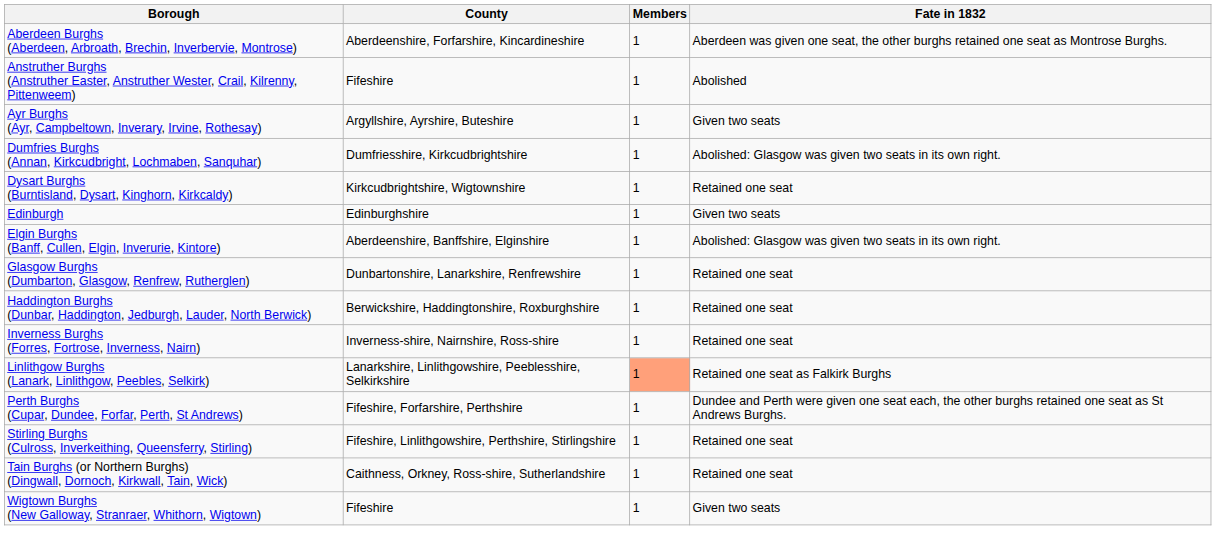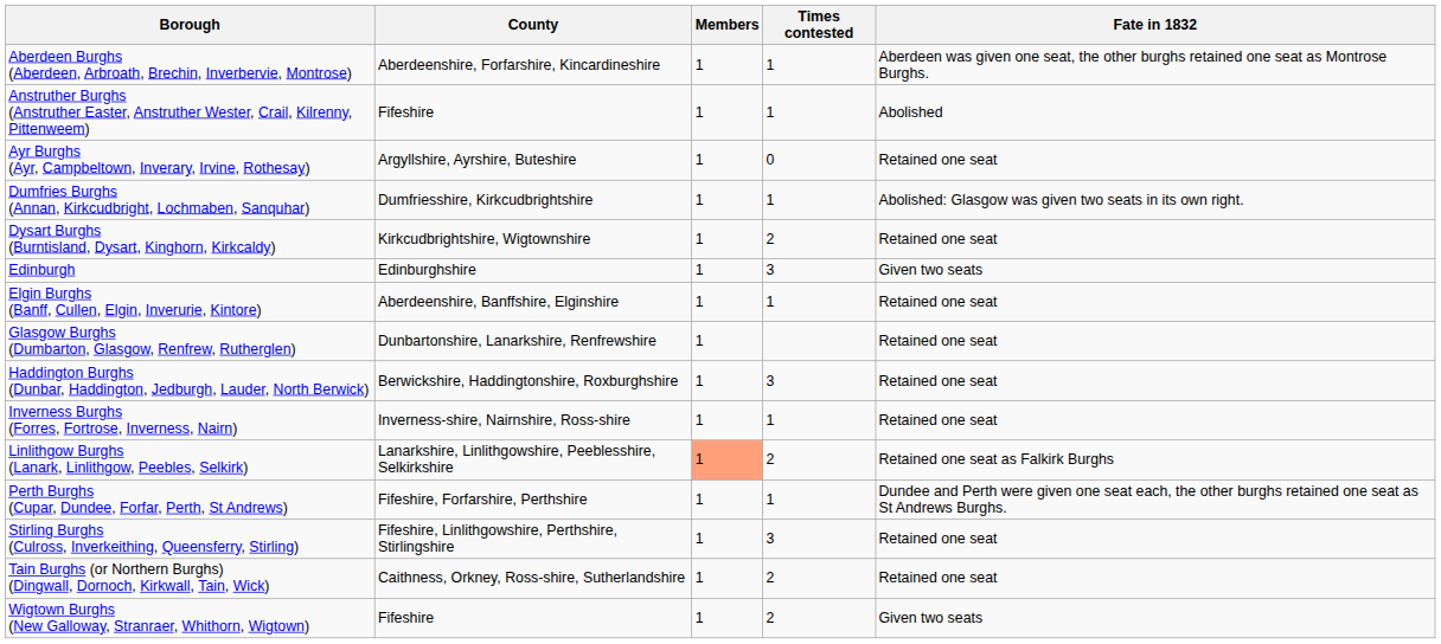 <table class="wikitable sortable">
 <tr>
 <th>Borough</th>
 <th>County</th>
 <th>Members</th>
+<th>Times contested</th>
 <th>Fate in 1832</th>
 </tr>
 <tr>
 <td><a href='#'>Aberdeen Burghs</a><br>(<a href='#'>Aberdeen</a>, <a href='#'>Arbroath</a>, <a href='#'>Brechin</a>, <a href='#'>Inverbervie</a>, <a href='#'>Montrose</a>)</td>
 <td>Aberdeenshire, Forfarshire, Kincardineshire</td>
+<td>1</td>
 <td>1</td>
 <td>Aberdeen was given one seat, the other burghs retained one seat as Montrose Burghs.</td>
 </tr>
 <tr>
 <td><a href='#'>Anstruther Burghs</a><br>(<a href='#'>Anstruther Easter</a>, <a href='#'>Anstruther Wester</a>, <a href='#'>Crail</a>, <a href='#'>Kilrenny</a>, <a href='#'>Pittenweem</a>)</td>
 <td>Fifeshire</td>
 <td>1</td>
+<td>1</td>
 <td>Abolished</td>
 </tr>
 <tr>
 <td><a href='#'>Ayr Burghs</a><br>(<a href='#'>Ayr</a>, <a href='#'>Campbeltown</a>, <a href='#'>Inverary</a>, <a href='#'>Irvine</a>, <a href='#'>Rothesay</a>)</td>
 <td>Argyllshire, Ayrshire, Buteshire</td>
 <td>1</td>
-<td>Given two seats</td>
+<td>0</td>
+<td>Retained one seat</td>
 </tr>
 <tr>
 <td><a href='#'>Dumfries Burghs</a><br>(<a href='#'>Annan</a>, <a href='#'>Kirkcudbright</a>, <a href='#'>Lochmaben</a>, <a href='#'>Sanquhar</a>)</td>
 <td>Dumfriesshire, Kirkcudbrightshire</td>
+<td>1</td>
 <td>1</td>
 <td>Abolished: Glasgow was given two seats in its own right.</td>
 </tr>
 <tr>
 <td><a href='#'>Dysart Burghs</a><br>(<a href='#'>Burntisland</a>, <a href='#'>Dysart</a>, <a href='#'>Kinghorn</a>, <a href='#'>Kirkcaldy</a>)</td>
 <td>Kirkcudbrightshire, Wigtownshire</td>
 <td>1</td>
+<td>2</td>
 <td>Retained one seat</td>
 </tr>
 <tr>
 <td><a href='#'>Edinburgh</a></td>
 <td>Edinburghshire</td>
 <td>1</td>
+<td>3</td>
 <td>Given two seats</td>
 </tr>
 <tr>
 <td><a href='#'>Elgin Burghs</a><br>(<a href='#'>Banff</a>, <a href='#'>Cullen</a>, <a href='#'>Elgin</a>, <a href='#'>Inverurie</a>, <a href='#'>Kintore</a>)</td>
 <td>Aberdeenshire, Banffshire, Elginshire</td>
 <td>1</td>
-<td>Abolished: Glasgow was given two seats in its own right.</td>
+<td>1</td>
+<td>Retained one seat</td>
 </tr>
 <tr>
 <td><a href='#'>Glasgow Burghs</a><br>(<a href='#'>Dumbarton</a>, <a href='#'>Glasgow</a>, <a href='#'>Renfrew</a>, <a href='#'>Rutherglen</a>)</td>
 <td>Dunbartonshire, Lanarkshire, Renfrewshire</td>
 <td>1</td>
+<td></td>
 <td>Retained one seat</td>
 </tr>
 <tr>
 <td><a href='#'>Haddington Burghs</a><br>(<a href='#'>Dunbar</a>, <a href='#'>Haddington</a>, <a href='#'>Jedburgh</a>, <a href='#'>Lauder</a>, <a href='#'>North Berwick</a>)</td>
 <td>Berwickshire, Haddingtonshire, Roxburghshire</td>
 <td>1</td>
+<td>3</td>
 <td>Retained one seat</td>
 </tr>
 <tr>
 <td><a href='#'>Inverness Burghs</a><br>(<a href='#'>Forres</a>, <a href='#'>Fortrose</a>, <a href='#'>Inverness</a>, <a href='#'>Nairn</a>)</td>
 <td>Inverness-shire, Nairnshire, Ross-shire</td>
+<td>1</td>
 <td>1</td>
 <td>Retained one seat</td>
 </tr>
 <tr>
 <td><a href='#'>Linlithgow Burghs</a><br>(<a href='#'>Lanark</a>, <a href='#'>Linlithgow</a>, <a href='#'>Peebles</a>, <a href='#'>Selkirk</a>)</td>
 <td>Lanarkshire, Linlithgowshire, Peeblesshire, Selkirkshire</td>
 <td style="background: lightsalmon;">1</td>
+<td>2</td>
 <td>Retained one seat as Falkirk Burghs</td>
 </tr>
 <tr>
 <td><a href='#'>Perth Burghs</a><br>(<a href='#'>Cupar</a>, <a href='#'>Dundee</a>, <a href='#'>Forfar</a>, <a href='#'>Perth</a>, <a href='#'>St Andrews</a>)</td>
 <td>Fifeshire, Forfarshire, Perthshire</td>
+<td>1</td>
 <td>1</td>
 <td>Dundee and Perth were given one seat each, the other burghs retained one seat as St Andrews Burghs.</td>
 </tr>
 <tr>
 <td><a href='#'>Stirling Burghs</a><br>(<a href='#'>Culross</a>, <a href='#'>Inverkeithing</a>, <a href='#'>Queensferry</a>, <a href='#'>Stirling</a>)</td>
 <td>Fifeshire, Linlithgowshire, Perthshire, Stirlingshire</td>
 <td>1</td>
+<td>3</td>
 <td>Retained one seat</td>
 </tr>
 <tr>
 <td><a href='#'>Tain Burghs</a> (or Northern Burghs)<br>(<a href='#'>Dingwall</a>, <a href='#'>Dornoch</a>, <a href='#'>Kirkwall</a>, <a href='#'>Tain</a>, <a href='#'>Wick</a>)</td>
 <td>Caithness, Orkney, Ross-shire, Sutherlandshire</td>
 <td>1</td>
+<td>2</td>
 <td>Retained one seat</td>
 </tr>
 <tr>
 <td><a href='#'>Wigtown Burghs</a><br>(<a href='#'>New Galloway</a>, <a href='#'>Stranraer</a>, <a href='#'>Whithorn</a>, <a href='#'>Wigtown</a>)</td>
 <td>Fifeshire</td>
 <td>1</td>
+<td>2</td>
 <td>Given two seats</td>
 </tr>
 </table>
